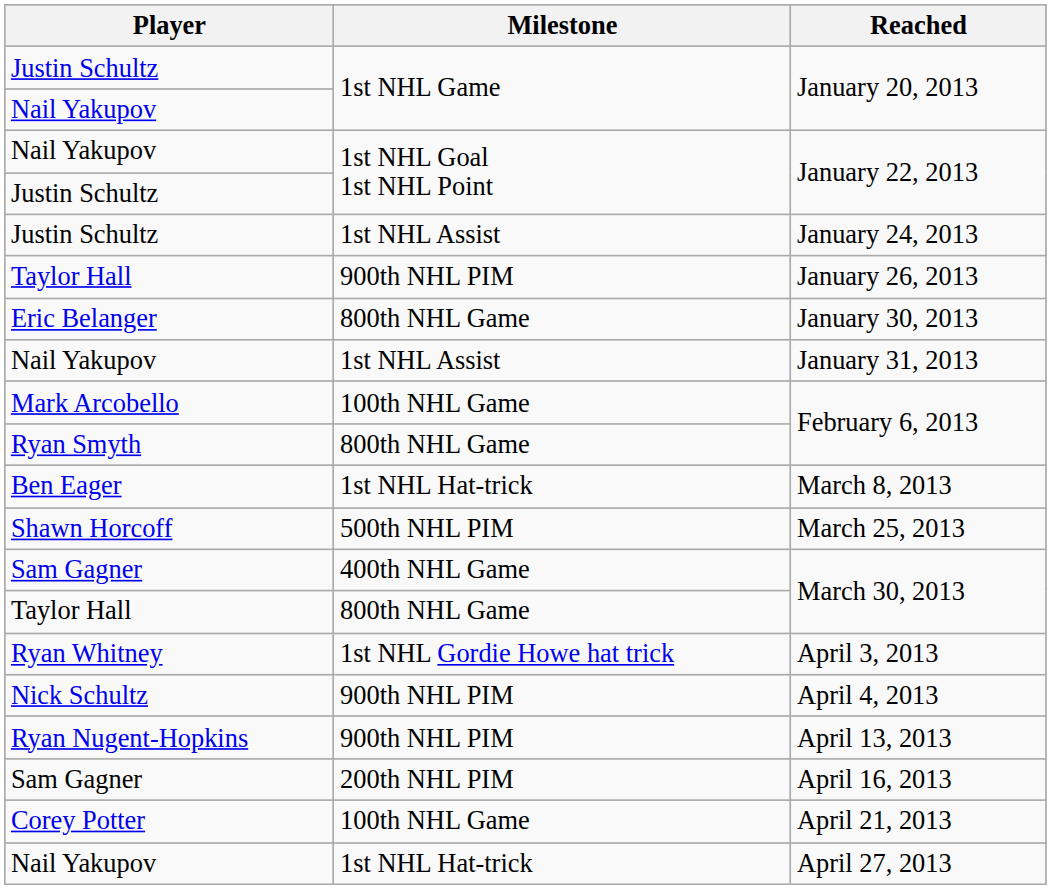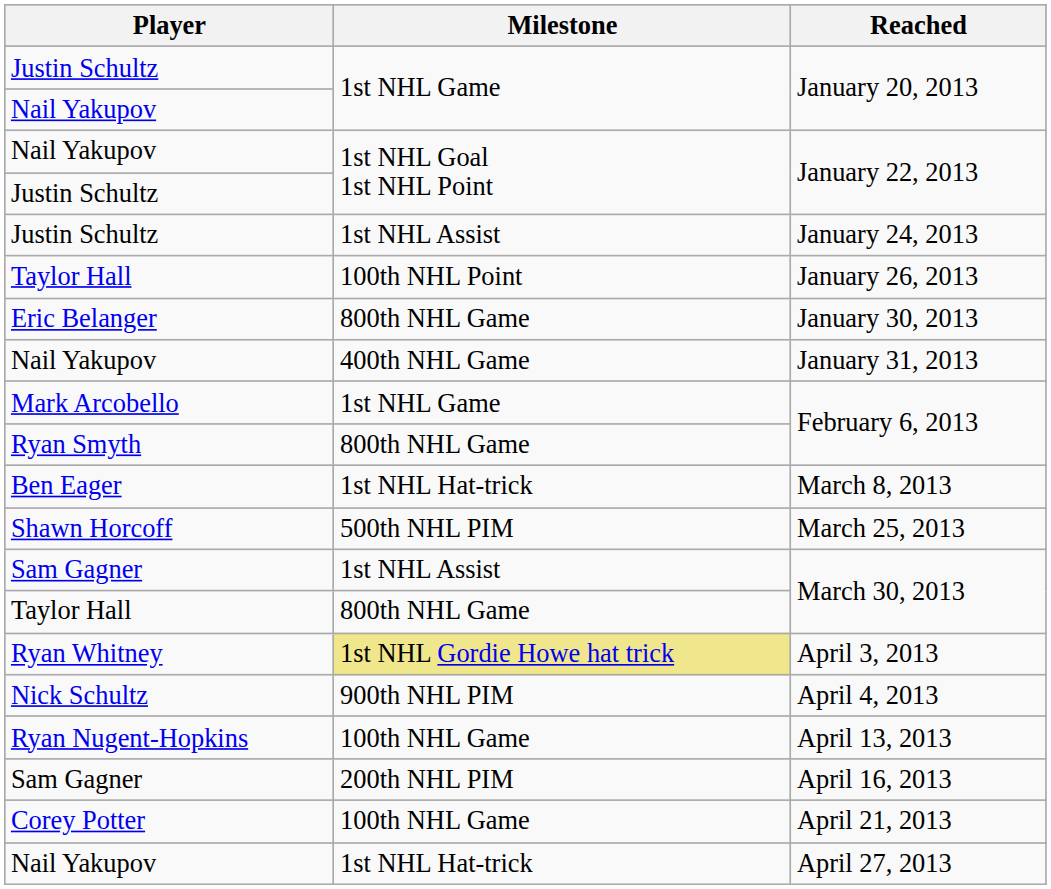 <table class="wikitable" width="50%">
 <tr>
 <th>Player</th>
 <th>Milestone</th>
 <th>Reached</th>
 </tr>
 <tr>
 <td><a href='#'>Justin Schultz</a></td>
 <td rowspan="2">1st NHL Game</td>
 <td rowspan="2">January 20, 2013</td>
 </tr>
 <tr>
 <td><a href='#'>Nail Yakupov</a></td>
 </tr>
 <tr>
 <td>Nail Yakupov</td>
 <td rowspan="2">1st NHL Goal<br>1st NHL Point</td>
 <td rowspan="2">January 22, 2013</td>
 </tr>
 <tr>
 <td>Justin Schultz</td>
 </tr>
 <tr>
 <td>Justin Schultz</td>
 <td>1st NHL Assist</td>
 <td>January 24, 2013</td>
 </tr>
 <tr>
 <td><a href='#'>Taylor Hall</a></td>
-<td>900th NHL PIM</td>
+<td>100th NHL Point</td>
 <td>January 26, 2013</td>
 </tr>
 <tr>
 <td><a href='#'>Eric Belanger</a></td>
 <td>800th NHL Game</td>
 <td>January 30, 2013</td>
 </tr>
 <tr>
 <td>Nail Yakupov</td>
-<td>1st NHL Assist</td>
+<td>400th NHL Game</td>
 <td>January 31, 2013</td>
 </tr>
 <tr>
 <td><a href='#'>Mark Arcobello</a></td>
-<td>100th NHL Game</td>
+<td>1st NHL Game</td>
 <td rowspan="2">February 6, 2013</td>
 </tr>
 <tr>
 <td><a href='#'>Ryan Smyth</a></td>
 <td>800th NHL Game</td>
 </tr>
 <tr>
 <td><a href='#'>Ben Eager</a></td>
 <td>1st NHL Hat-trick</td>
 <td>March 8, 2013</td>
 </tr>
 <tr>
 <td><a href='#'>Shawn Horcoff</a></td>
 <td>500th NHL PIM</td>
 <td>March 25, 2013</td>
 </tr>
 <tr>
 <td><a href='#'>Sam Gagner</a></td>
-<td>400th NHL Game</td>
+<td>1st NHL Assist</td>
 <td rowspan="2">March 30, 2013</td>
 </tr>
 <tr>
 <td>Taylor Hall</td>
 <td>800th NHL Game</td>
 </tr>
 <tr>
 <td><a href='#'>Ryan Whitney</a></td>
-<td>1st NHL <a href='#'>Gordie Howe hat trick</a></td>
+<td style="background: khaki;">1st NHL <a href='#'>Gordie Howe hat trick</a></td>
 <td>April 3, 2013</td>
 </tr>
 <tr>
 <td><a href='#'>Nick Schultz</a></td>
 <td>900th NHL PIM</td>
 <td>April 4, 2013</td>
 </tr>
 <tr>
 <td><a href='#'>Ryan Nugent-Hopkins</a></td>
-<td>900th NHL PIM</td>
+<td>100th NHL Game</td>
 <td>April 13, 2013</td>
 </tr>
 <tr>
 <td>Sam Gagner</td>
 <td>200th NHL PIM</td>
 <td>April 16, 2013</td>
 </tr>
 <tr>
 <td><a href='#'>Corey Potter</a></td>
 <td>100th NHL Game</td>
 <td>April 21, 2013</td>
 </tr>
 <tr>
 <td>Nail Yakupov</td>
 <td>1st NHL Hat-trick</td>
 <td>April 27, 2013</td>
 </tr>
 </table>
